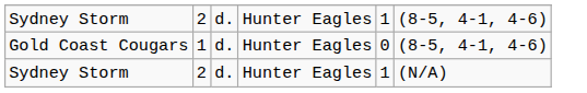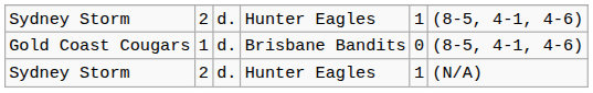 <table class="wikitable">
 <tr>
 </tr>
 <tr>
 <td>Sydney Storm</td>
 <td>2</td>
 <td>d.</td>
 <td>Hunter Eagles</td>
 <td>1</td>
 <td>(8-5, 4-1, 4-6)</td>
 </tr>
 <tr>
 <td>Gold Coast Cougars</td>
 <td>1</td>
 <td>d.</td>
-<td>Hunter Eagles</td>
+<td>Brisbane Bandits</td>
 <td>0</td>
 <td>(8-5, 4-1, 4-6)</td>
 </tr>
 <tr>
 <td>Sydney Storm</td>
 <td>2</td>
 <td>d.</td>
 <td>Hunter Eagles</td>
 <td>1</td>
 <td>(N/A)</td>
 </tr>
 </table>
